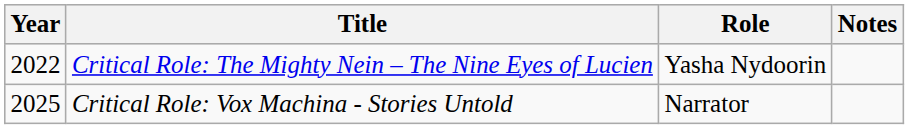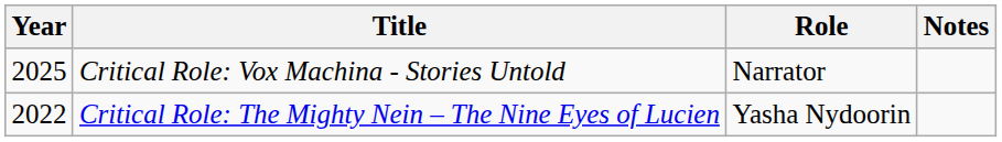 <table class="wikitable sortable">
 <tr>
 <th>Year</th>
 <th>Title</th>
 <th>Role</th>
 <th class="unsortable">Notes</th>
 </tr>
 <tr>
+<td>2025</td>
+<td><em>Critical Role: Vox Machina - Stories Untold</em></td>
+<td>Narrator</td>
+<td></td>
+</tr>
+<tr>
 <td>2022</td>
 <td><em><a href='#'>Critical Role: The Mighty Nein – The Nine Eyes of Lucien</a></em></td>
 <td>Yasha Nydoorin</td>
 <td></td>
 </tr>
-<tr>
-<td>2025</td>
-<td><em>Critical Role: Vox Machina - Stories Untold</em></td>
-<td>Narrator</td>
-<td></td>
-</tr>
 </table>
